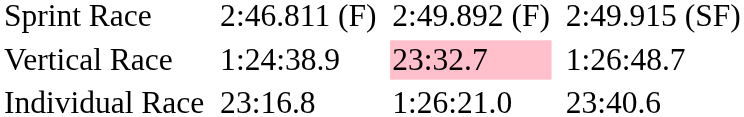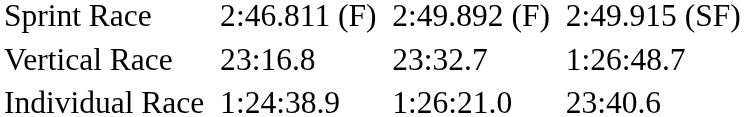 <table>
 <tr>
 <td>Sprint Race</td>
 <td></td>
 <td>2:46.811 (F)</td>
 <td></td>
 <td>2:49.892 (F)</td>
 <td></td>
 <td>2:49.915 (SF)</td>
 </tr>
 <tr>
 <td>Vertical Race</td>
 <td></td>
-<td>1:24:38.9</td>
+<td>23:16.8</td>
 <td></td>
-<td style="background: pink;">23:32.7</td>
+<td>23:32.7</td>
 <td></td>
 <td>1:26:48.7</td>
 </tr>
 <tr>
 <td>Individual Race</td>
 <td></td>
-<td>23:16.8</td>
+<td>1:24:38.9</td>
 <td></td>
 <td>1:26:21.0</td>
 <td></td>
 <td>23:40.6</td>
 </tr>
 </table>
